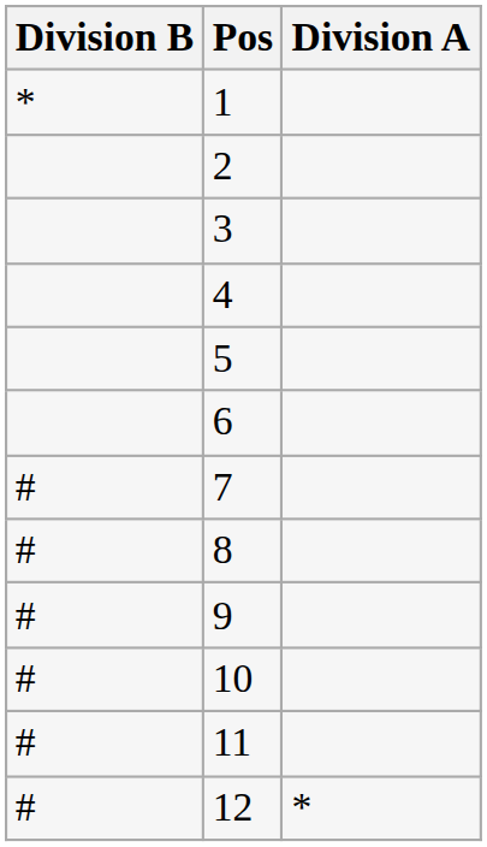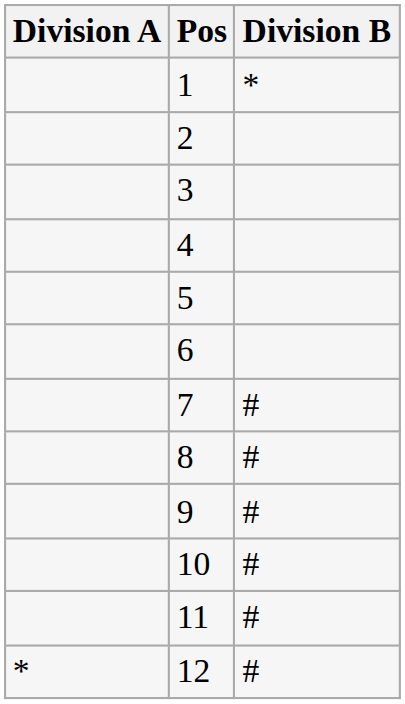 <table class="wikitable" style="text-align:left;">
 <tr>
+<th>Division A</th>
+<th>Pos</th>
 <th>Division B</th>
-<th>Pos</th>
-<th>Division A</th>
 </tr>
 <tr style="background:#f6f6f6; color:black;">
+<td></td>
+<td>1</td>
 <td> *</td>
-<td>1</td>
-<td></td>
 </tr>
 <tr style="background:#f6f6f6; color:black;">
 <td></td>
 <td>2</td>
 <td></td>
 </tr>
 <tr style="background:#f6f6f6; color:black;">
 <td></td>
 <td>3</td>
 <td></td>
 </tr>
 <tr style="background:#f6f6f6; color:black;">
 <td></td>
 <td>4</td>
 <td></td>
 </tr>
 <tr style="background:#f6f6f6; color:black;">
 <td></td>
 <td>5</td>
 <td></td>
 </tr>
 <tr style="background:#f6f6f6; color:black;">
 <td></td>
 <td>6</td>
 <td></td>
 </tr>
 <tr style="background:#f6f6f6; color:black;">
+<td></td>
+<td>7</td>
 <td> #</td>
-<td>7</td>
-<td></td>
 </tr>
 <tr style="background:#f6f6f6; color:black;">
+<td></td>
+<td>8</td>
 <td> #</td>
-<td>8</td>
-<td></td>
 </tr>
 <tr style="background:#f6f6f6; color:black;">
+<td></td>
+<td>9</td>
 <td> #</td>
-<td>9</td>
-<td></td>
 </tr>
 <tr style="background:#f6f6f6; color:black;">
+<td></td>
+<td>10</td>
 <td> #</td>
-<td>10</td>
-<td></td>
 </tr>
 <tr style="background:#f6f6f6; color:black;">
+<td></td>
+<td>11</td>
 <td> #</td>
-<td>11</td>
-<td></td>
 </tr>
 <tr style="background:#f6f6f6; color:black;">
+<td> *</td>
+<td>12</td>
 <td> #</td>
-<td>12</td>
-<td> *</td>
 </tr>
 </table>
